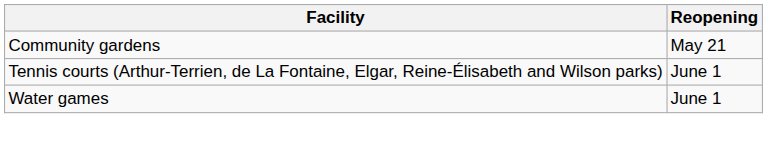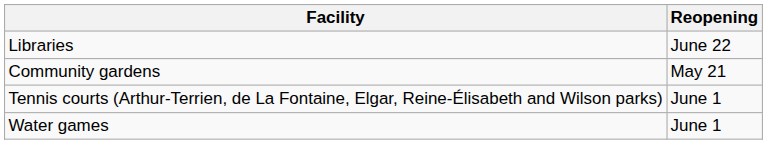 <table class="wikitable">
 <tr>
 <th>Facility</th>
 <th>Reopening</th>
+</tr>
+<tr>
+<td>Libraries</td>
+<td>June 22</td>
 </tr>
 <tr>
 <td>Community gardens</td>
 <td>May 21</td>
 </tr>
 <tr>
 <td>Tennis courts (Arthur-Terrien, de La Fontaine, Elgar, Reine-Élisabeth and Wilson parks)</td>
 <td>June 1</td>
 </tr>
 <tr>
 <td>Water games</td>
 <td>June 1</td>
 </tr>
 </table>
